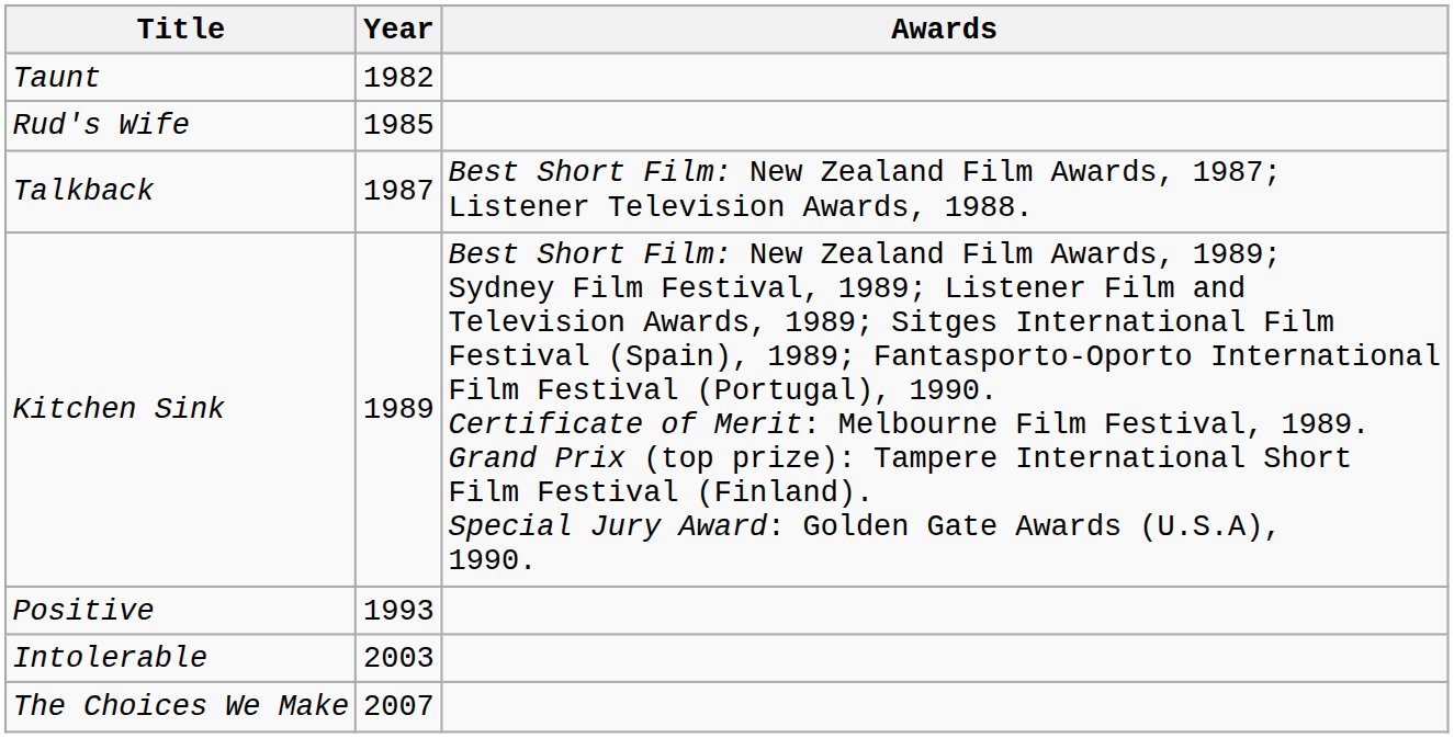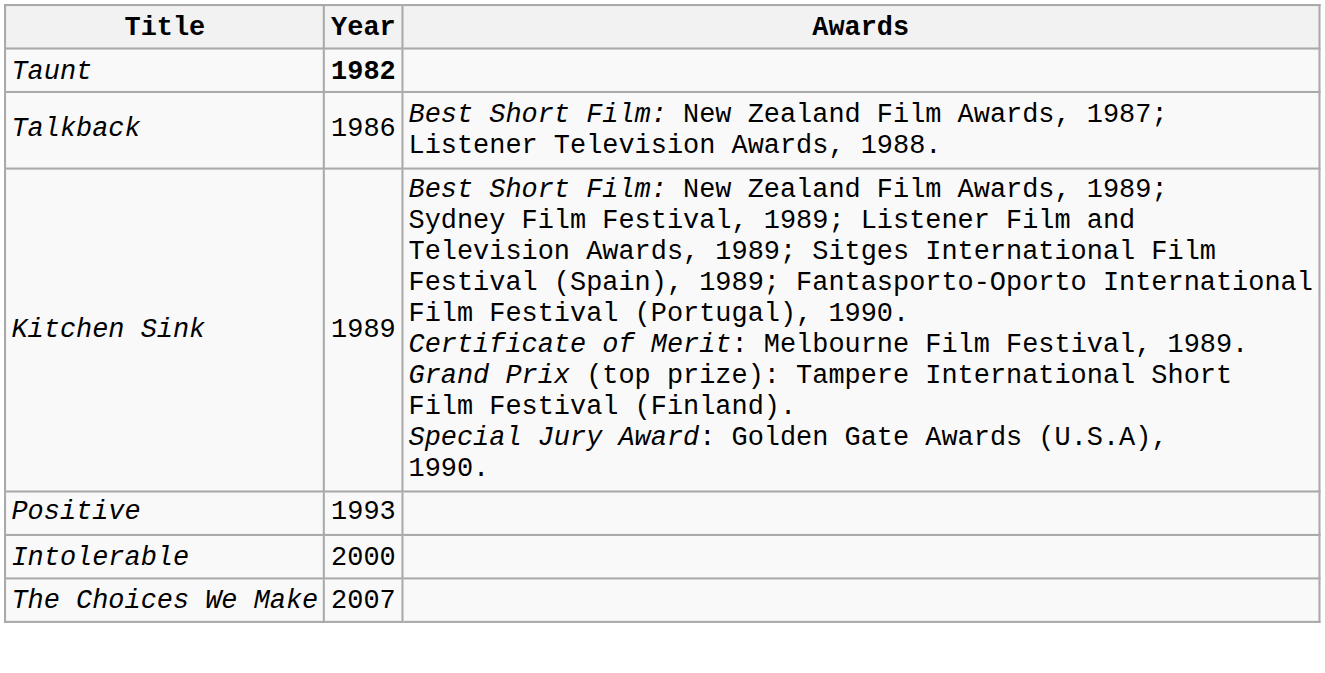 <table class="wikitable">
 <tr>
 <th>Title</th>
 <th>Year</th>
 <th>Awards</th>
 </tr>
 <tr>
 <td><em>Taunt</em></td>
-<td>1982</td>
-<td></td>
-</tr>
-<tr>
-<td><em>Rud's Wife</em></td>
-<td>1985</td>
+<td><strong>1982</strong></td>
 <td></td>
 </tr>
 <tr>
 <td><em>Talkback</em></td>
-<td>1987</td>
+<td>1986</td>
 <td><em>Best Short Film:</em> New Zealand Film Awards, 1987;<br>Listener Television Awards, 1988.</td>
 </tr>
 <tr>
 <td><em>Kitchen Sink</em></td>
 <td>1989</td>
 <td><em>Best Short Film:</em> New Zealand Film Awards, 1989;<br>Sydney Film Festival, 1989; Listener Film and<br>Television Awards, 1989; Sitges International Film<br>Festival (Spain), 1989; Fantasporto-Oporto International<br>Film Festival (Portugal), 1990.<br><em>Certificate of Merit</em>: Melbourne Film Festival, 1989.<br><em>Grand Prix</em> (top prize): Tampere International Short<br>Film Festival (Finland).<br><em>Special Jury Award</em>: Golden Gate Awards (U.S.A),<br>1990.</td>
 </tr>
 <tr>
 <td><em>Positive</em></td>
 <td>1993</td>
 <td></td>
 </tr>
 <tr>
 <td><em>Intolerable</em></td>
-<td>2003</td>
+<td>2000</td>
 <td></td>
 </tr>
 <tr>
 <td><em>The Choices We Make</em></td>
 <td>2007</td>
 <td></td>
 </tr>
 </table>
